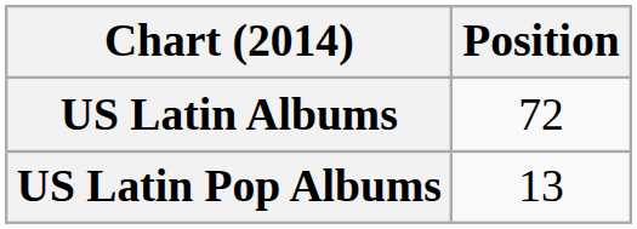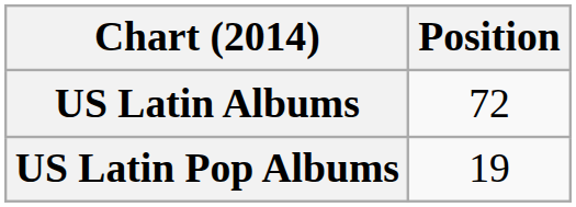 <table class="wikitable sortable plainrowheaders">
 <tr>
 <th scope="col">Chart (2014)</th>
 <th scope="col">Position</th>
 </tr>
 <tr>
 <th scope="row">US Latin Albums</th>
 <td style="text-align:center;">72</td>
 </tr>
 <tr>
 <th scope="row">US Latin Pop Albums</th>
-<td style="text-align:center;">13</td>
+<td style="text-align:center;">19</td>
 </tr>
 </table>
